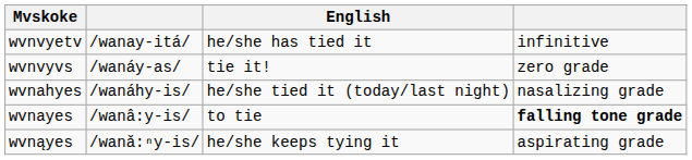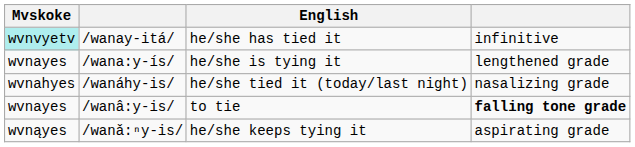 <table class="wikitable">
 <tr>
 <th>Mvskoke</th>
 <th></th>
 <th>English</th>
 <th></th>
 </tr>
 <tr>
-<td>wvnvyetv</td>
+<td style="background: paleturquoise;">wvnvyetv</td>
 <td>/wanay-itá/</td>
 <td>he/she has tied it</td>
 <td>infinitive</td>
 </tr>
 <tr>
-<td>wvnvyvs</td>
-<td>/wanáy-as/</td>
-<td>tie it!</td>
-<td>zero grade</td>
+<td>wvnayes</td>
+<td>/wana:y-ís/</td>
+<td>he/she is tying it</td>
+<td>lengthened grade</td>
 </tr>
 <tr>
 <td>wvnahyes</td>
 <td>/wanáhy-is/</td>
 <td>he/she tied it (today/last night)</td>
 <td>nasalizing grade</td>
 </tr>
 <tr>
 <td>wvnayes</td>
 <td>/wanâ:y-is/</td>
 <td>to tie</td>
 <td><strong>falling tone grade</strong></td>
 </tr>
 <tr>
 <td>wvnąyes</td>
 <td>/wanǎ:ⁿy-is/</td>
 <td>he/she keeps tying it</td>
 <td>aspirating grade</td>
 </tr>
 </table>
